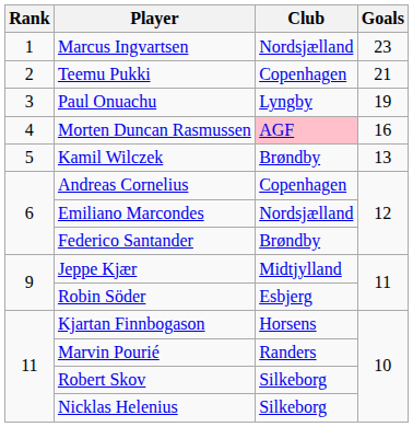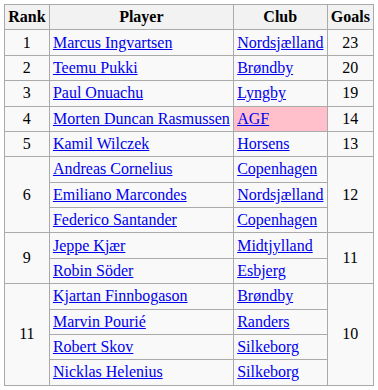 <table class="wikitable sortable" style="text-align:center">
 <tr>
 <th>Rank</th>
 <th>Player</th>
 <th>Club</th>
 <th>Goals</th>
 </tr>
 <tr>
 <td>1</td>
 <td align="left"> <a href='#'>Marcus Ingvartsen</a></td>
 <td align="left"><a href='#'>Nordsjælland</a></td>
 <td>23</td>
 </tr>
 <tr>
 <td>2</td>
 <td align="left"> <a href='#'>Teemu Pukki</a></td>
-<td align="left"><a href='#'>Copenhagen</a></td>
-<td>21</td>
+<td align="left"><a href='#'>Brøndby</a></td>
+<td>20</td>
 </tr>
 <tr>
 <td>3</td>
 <td align="left"> <a href='#'>Paul Onuachu</a></td>
 <td align="left"><a href='#'>Lyngby</a></td>
 <td>19</td>
 </tr>
 <tr>
 <td>4</td>
 <td align="left"> <a href='#'>Morten Duncan Rasmussen</a></td>
 <td align="left" style="background: pink;"><a href='#'>AGF</a></td>
-<td>16</td>
+<td>14</td>
 </tr>
 <tr>
 <td>5</td>
 <td align="left"> <a href='#'>Kamil Wilczek</a></td>
-<td align="left"><a href='#'>Brøndby</a></td>
+<td align="left"><a href='#'>Horsens</a></td>
 <td>13</td>
 </tr>
 <tr>
 <td rowspan=3>6</td>
 <td align="left"> <a href='#'>Andreas Cornelius</a></td>
 <td align="left"><a href='#'>Copenhagen</a></td>
 <td rowspan=3>12</td>
 </tr>
 <tr>
 <td align="left"> <a href='#'>Emiliano Marcondes</a></td>
 <td align="left"><a href='#'>Nordsjælland</a></td>
 </tr>
 <tr>
 <td align="left"> <a href='#'>Federico Santander</a></td>
-<td align="left"><a href='#'>Brøndby</a></td>
+<td align="left"><a href='#'>Copenhagen</a></td>
 </tr>
 <tr>
 <td rowspan=2>9</td>
 <td align="left"> <a href='#'>Jeppe Kjær</a></td>
 <td align="left"><a href='#'>Midtjylland</a></td>
 <td rowspan="2">11</td>
 </tr>
 <tr>
 <td align="left"> <a href='#'>Robin Söder</a></td>
 <td align="left"><a href='#'>Esbjerg</a></td>
 </tr>
 <tr>
 <td rowspan=4>11</td>
 <td align="left"> <a href='#'>Kjartan Finnbogason</a></td>
-<td align="left"><a href='#'>Horsens</a></td>
+<td align="left"><a href='#'>Brøndby</a></td>
 <td rowspan=4>10</td>
 </tr>
 <tr>
 <td align="left"> <a href='#'>Marvin Pourié</a></td>
 <td align="left"><a href='#'>Randers</a></td>
 </tr>
 <tr>
 <td align="left"> <a href='#'>Robert Skov</a></td>
 <td align="left"><a href='#'>Silkeborg</a></td>
 </tr>
 <tr>
 <td align="left"> <a href='#'>Nicklas Helenius</a></td>
 <td align="left"><a href='#'>Silkeborg</a></td>
 </tr>
 </table>
